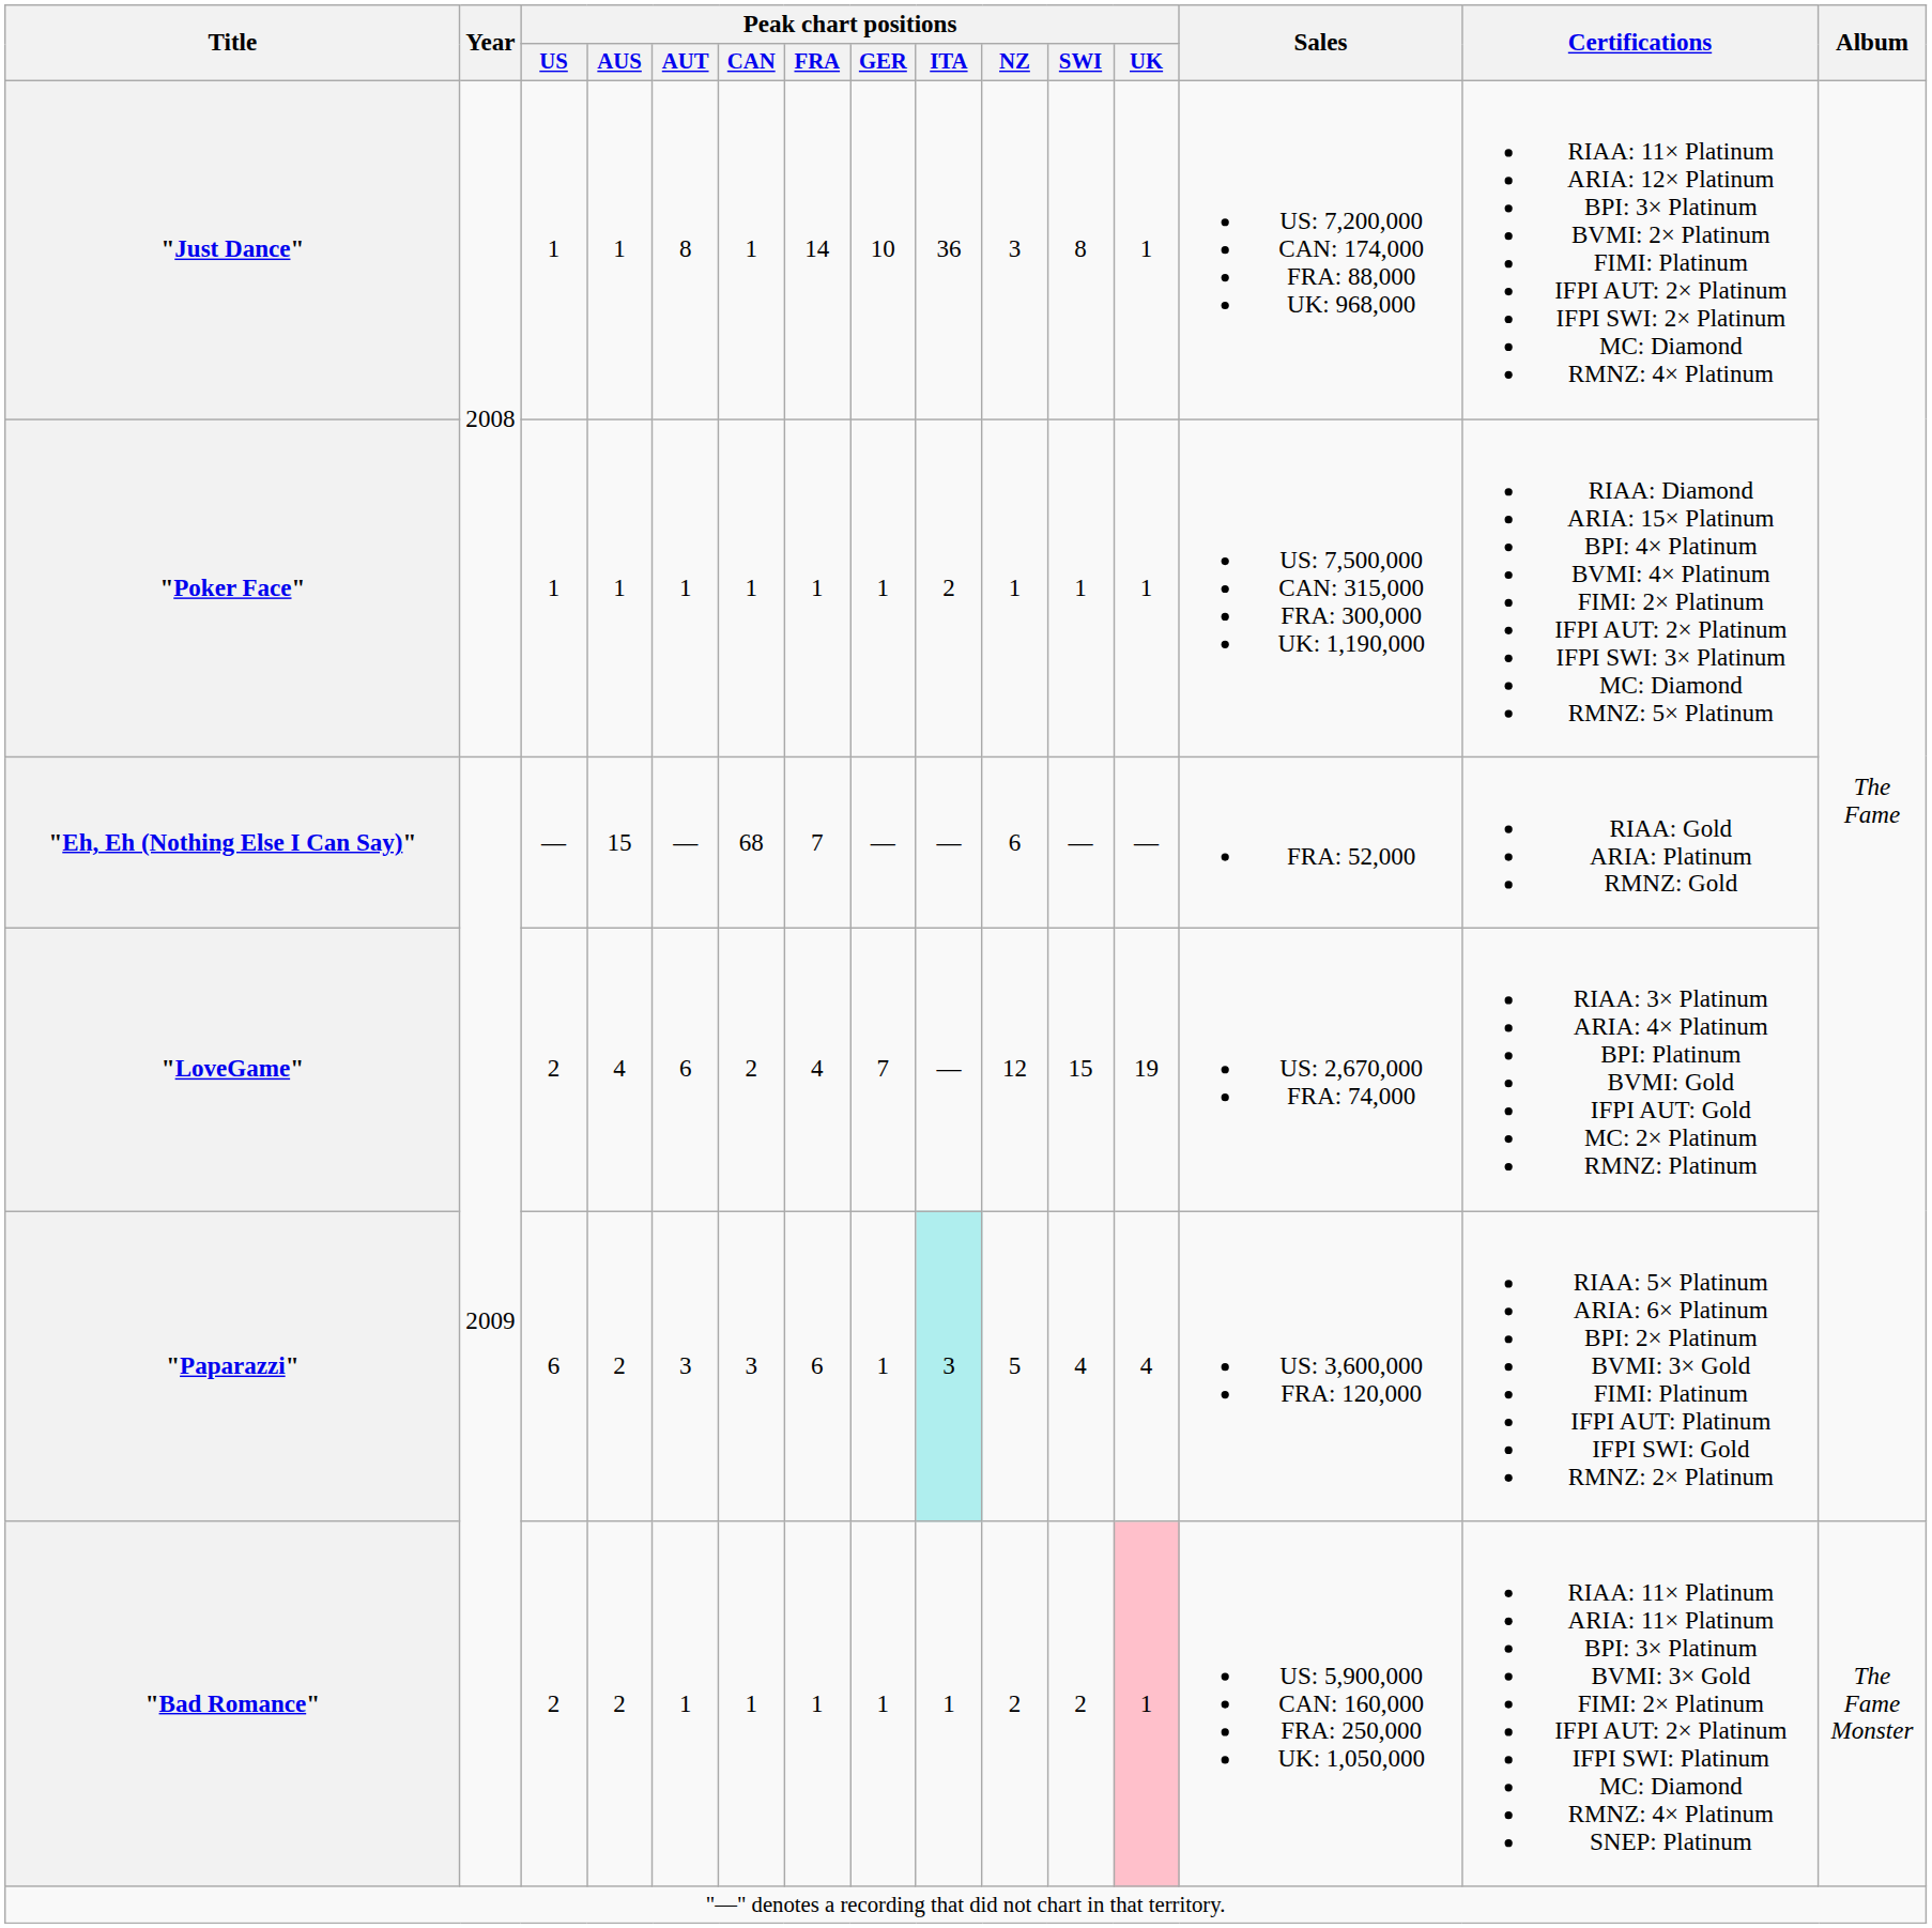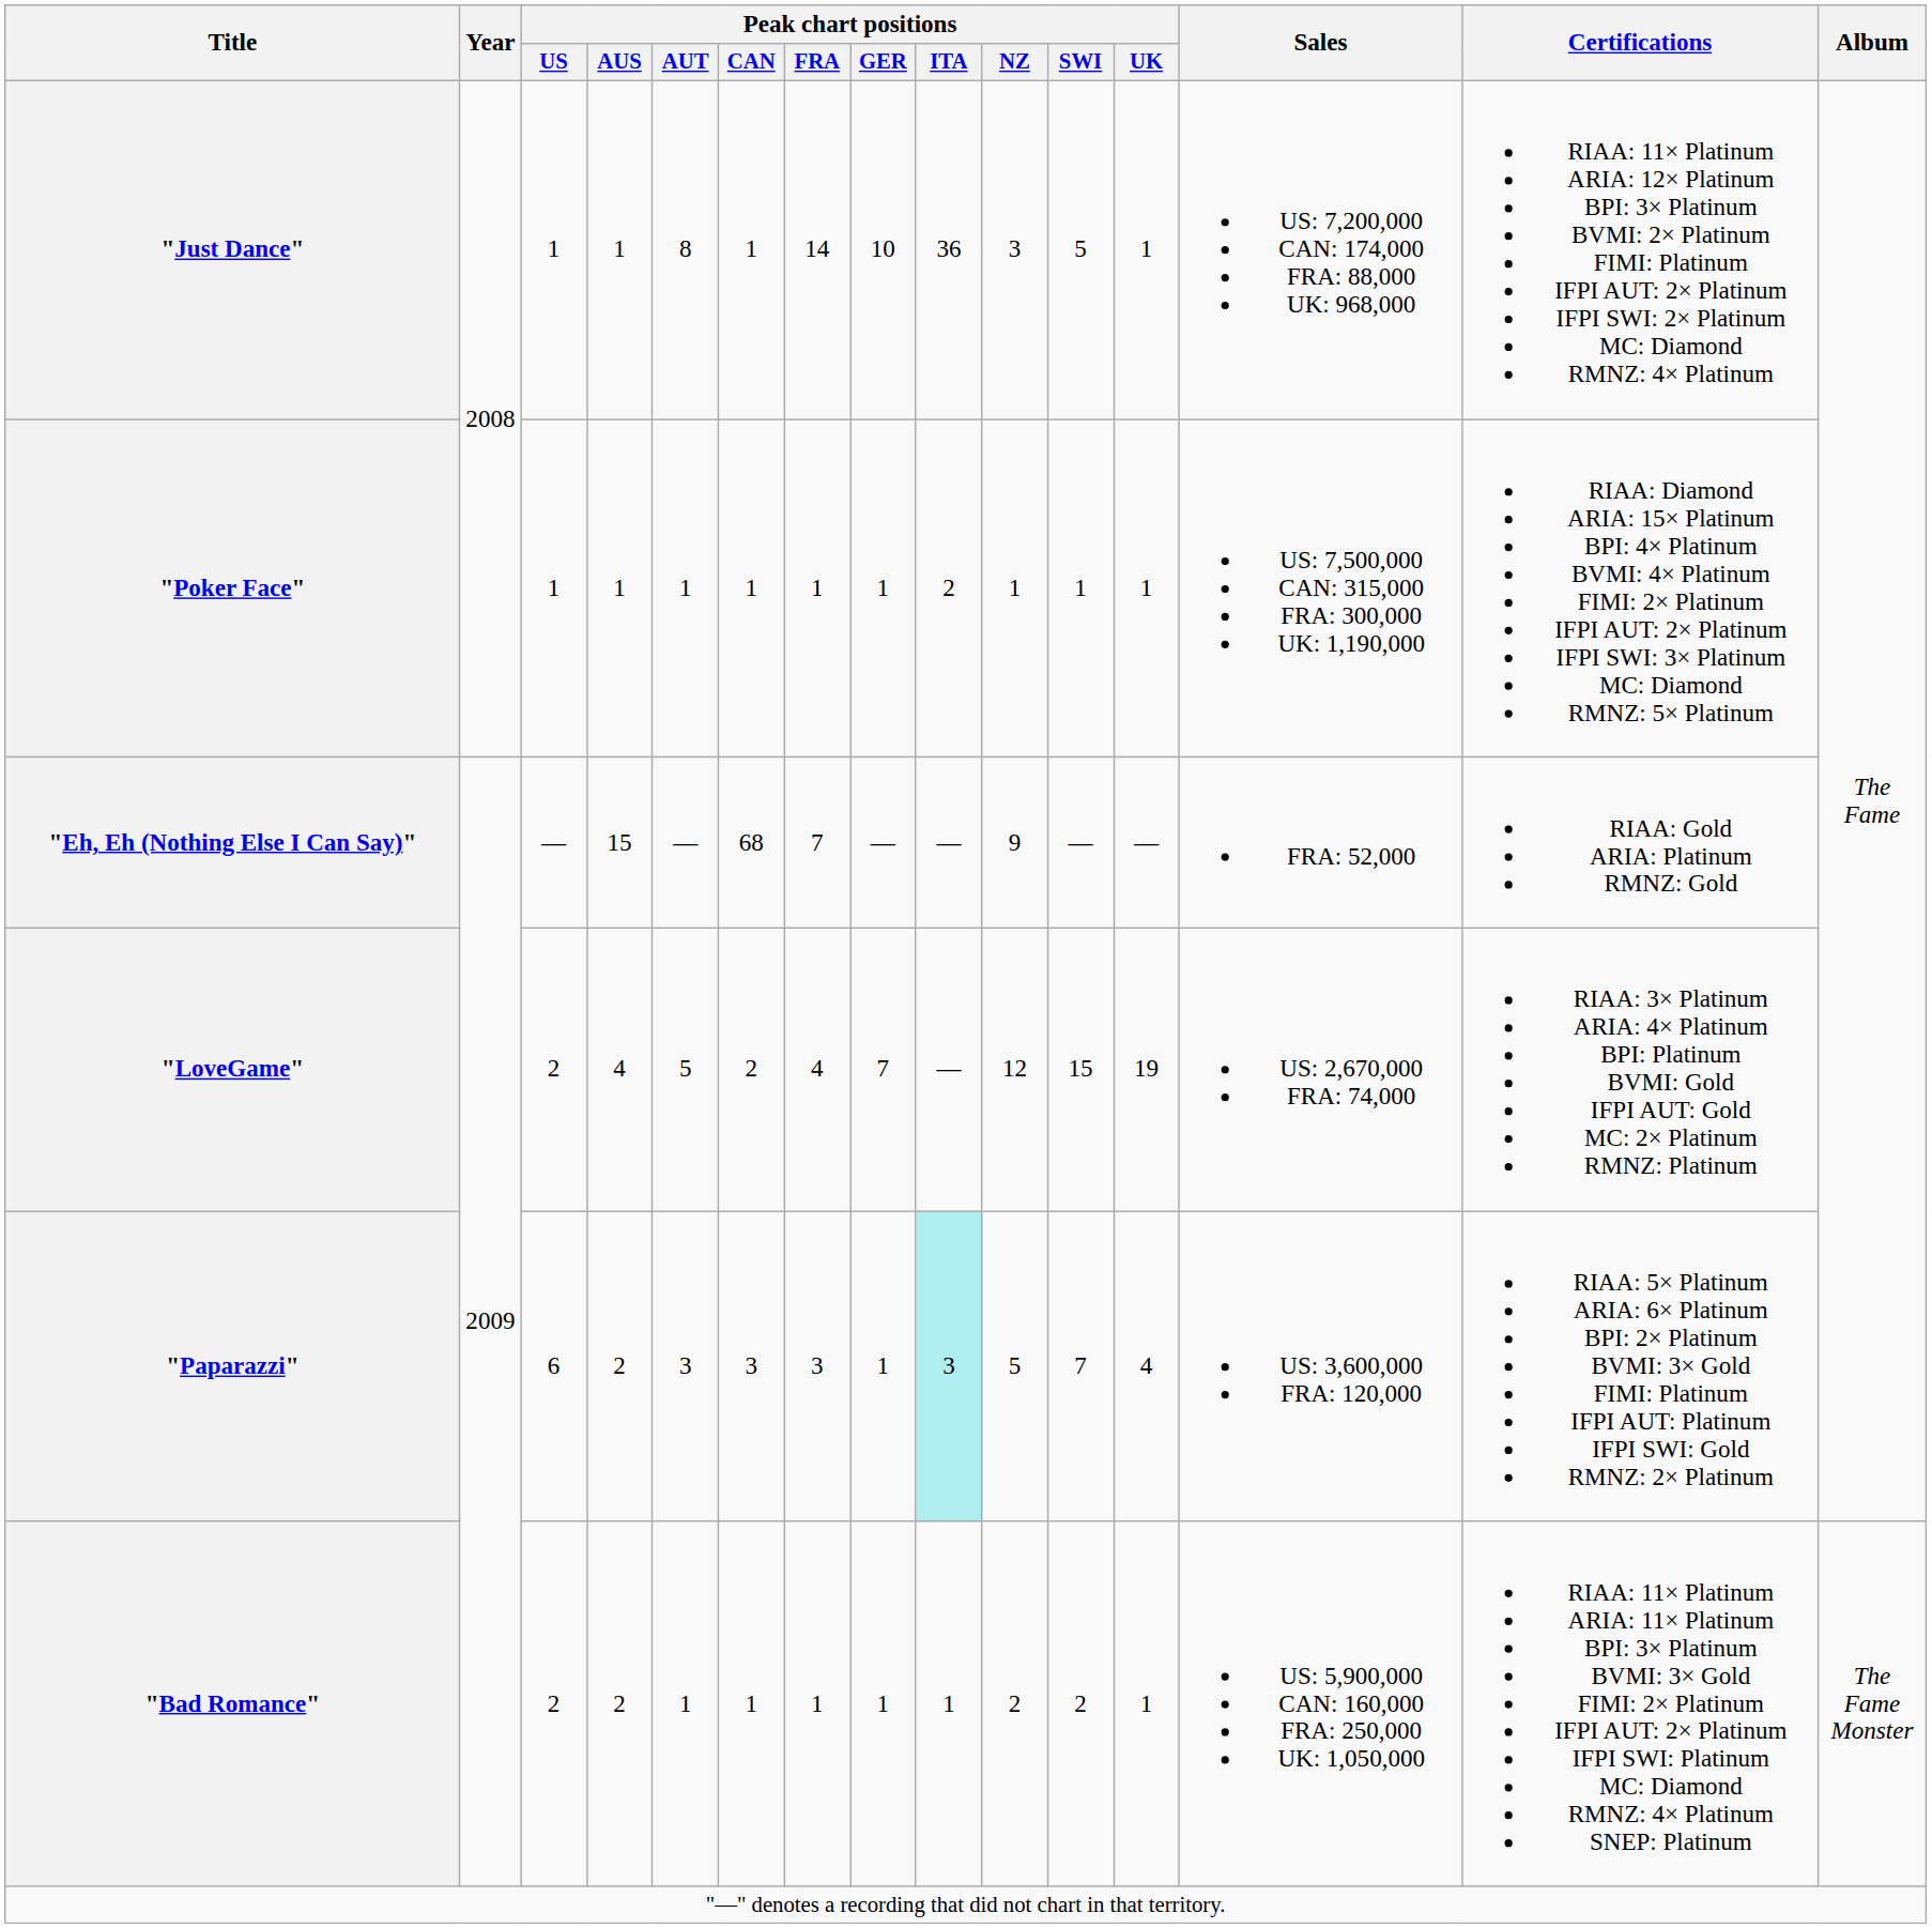 <table class="wikitable plainrowheaders" style="text-align:center;">
 <tr>
 <th scope="col" rowspan="2" style="width:18em;">Title</th>
 <th scope="col" rowspan="2">Year</th>
 <th scope="col" colspan="10">Peak chart positions</th>
 <th scope="col" rowspan="2" style="width:11em;">Sales</th>
 <th scope="col" rowspan="2" style="width:14em;"><a href='#'>Certifications</a></th>
 <th scope="col" rowspan="2">Album</th>
 </tr>
 <tr>
 <th style="width:2.5em;font-size:90%"><a href='#'>US</a><br></th>
 <th style="width:2.5em;font-size:90%"><a href='#'>AUS</a><br></th>
 <th style="width:2.5em;font-size:90%"><a href='#'>AUT</a><br></th>
 <th style="width:2.5em;font-size:90%"><a href='#'>CAN</a><br></th>
 <th style="width:2.5em;font-size:90%"><a href='#'>FRA</a><br></th>
 <th style="width:2.5em;font-size:90%"><a href='#'>GER</a><br></th>
 <th style="width:2.5em;font-size:90%"><a href='#'>ITA</a><br></th>
 <th style="width:2.5em;font-size:90%"><a href='#'>NZ</a><br></th>
 <th style="width:2.5em;font-size:90%"><a href='#'>SWI</a><br></th>
 <th style="width:2.5em;font-size:90%"><a href='#'>UK</a><br></th>
 </tr>
 <tr>
 <th scope="row">"<a href='#'>Just Dance</a>"<br></th>
 <td rowspan="2">2008</td>
 <td>1</td>
 <td>1</td>
 <td>8</td>
 <td>1</td>
 <td>14</td>
 <td>10</td>
 <td>36</td>
 <td>3</td>
-<td>8</td>
+<td>5</td>
 <td>1</td>
 <td><br><ul><li>US: 7,200,000</li><li>CAN: 174,000</li><li>FRA: 88,000</li><li>UK: 968,000</li></ul></td>
 <td><br><ul><li>RIAA: 11× Platinum</li><li>ARIA: 12× Platinum</li><li>BPI: 3× Platinum</li><li>BVMI: 2× Platinum</li><li>FIMI: Platinum</li><li>IFPI AUT: 2× Platinum</li><li>IFPI SWI: 2× Platinum</li><li>MC: Diamond</li><li>RMNZ: 4× Platinum</li></ul></td>
 <td rowspan=5><em>The Fame</em></td>
 </tr>
 <tr>
 <th scope="row">"<a href='#'>Poker Face</a>"</th>
 <td>1</td>
 <td>1</td>
 <td>1</td>
 <td>1</td>
 <td>1</td>
 <td>1</td>
 <td>2</td>
 <td>1</td>
 <td>1</td>
 <td>1</td>
 <td><br><ul><li>US: 7,500,000</li><li>CAN: 315,000</li><li>FRA: 300,000</li><li>UK: 1,190,000</li></ul></td>
 <td><br><ul><li>RIAA: Diamond</li><li>ARIA: 15× Platinum</li><li>BPI: 4× Platinum</li><li>BVMI: 4× Platinum</li><li>FIMI: 2× Platinum</li><li>IFPI AUT: 2× Platinum</li><li>IFPI SWI: 3× Platinum</li><li>MC: Diamond</li><li>RMNZ: 5× Platinum</li></ul></td>
 </tr>
 <tr>
 <th scope="row">"<a href='#'>Eh, Eh (Nothing Else I Can Say)</a>"</th>
 <td rowspan="4">2009</td>
 <td>—</td>
 <td>15</td>
 <td>—</td>
 <td>68</td>
 <td>7</td>
 <td>—</td>
 <td>—</td>
-<td>6</td>
+<td>9</td>
 <td>—</td>
 <td>—</td>
 <td><br><ul><li>FRA: 52,000</li></ul></td>
 <td><br><ul><li>RIAA: Gold</li><li>ARIA: Platinum</li><li>RMNZ: Gold</li></ul></td>
 </tr>
 <tr>
 <th scope="row">"<a href='#'>LoveGame</a>"</th>
 <td>2</td>
 <td>4</td>
-<td>6</td>
+<td>5</td>
 <td>2</td>
 <td>4</td>
 <td>7</td>
 <td>—</td>
 <td>12</td>
 <td>15</td>
 <td>19</td>
 <td><br><ul><li>US: 2,670,000</li><li>FRA: 74,000</li></ul></td>
 <td><br><ul><li>RIAA: 3× Platinum</li><li>ARIA: 4× Platinum</li><li>BPI: Platinum</li><li>BVMI: Gold</li><li>IFPI AUT: Gold</li><li>MC: 2× Platinum</li><li>RMNZ: Platinum</li></ul></td>
 </tr>
 <tr>
 <th scope="row">"<a href='#'>Paparazzi</a>"</th>
 <td>6</td>
 <td>2</td>
 <td>3</td>
 <td>3</td>
-<td>6</td>
+<td>3</td>
 <td>1</td>
 <td style="background: paleturquoise;">3</td>
 <td>5</td>
-<td>4</td>
+<td>7</td>
 <td>4</td>
 <td><br><ul><li>US: 3,600,000</li><li>FRA: 120,000</li></ul></td>
 <td><br><ul><li>RIAA: 5× Platinum</li><li>ARIA: 6× Platinum</li><li>BPI: 2× Platinum</li><li>BVMI: 3× Gold</li><li>FIMI: Platinum</li><li>IFPI AUT: Platinum</li><li>IFPI SWI: Gold</li><li>RMNZ: 2× Platinum</li></ul></td>
 </tr>
 <tr>
 <th scope="row">"<a href='#'>Bad Romance</a>"</th>
 <td>2</td>
 <td>2</td>
 <td>1</td>
 <td>1</td>
 <td>1</td>
 <td>1</td>
 <td>1</td>
 <td>2</td>
 <td>2</td>
-<td style="background: pink;">1</td>
+<td>1</td>
 <td><br><ul><li>US: 5,900,000</li><li>CAN: 160,000</li><li>FRA: 250,000</li><li>UK: 1,050,000</li></ul></td>
 <td><br><ul><li>RIAA: 11× Platinum</li><li>ARIA: 11× Platinum</li><li>BPI: 3× Platinum</li><li>BVMI: 3× Gold</li><li>FIMI: 2× Platinum</li><li>IFPI AUT: 2× Platinum</li><li>IFPI SWI: Platinum</li><li>MC: Diamond</li><li>RMNZ: 4× Platinum</li><li>SNEP: Platinum</li></ul></td>
 <td><em>The Fame Monster</em></td>
 </tr>
 <tr>
 <td colspan="15" style="font-size:90%;">"—" denotes a recording that did not chart in that territory.</td>
 </tr>
 </table>
